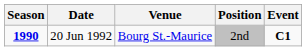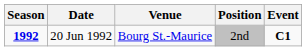 <table class="wikitable" style="text-align:center; font-size:95%;">
 <tr>
 <th>Season</th>
 <th>Date</th>
 <th>Venue</th>
 <th>Position</th>
 <th>Event</th>
 </tr>
 <tr>
-<td><strong><a href='#'>1990</a></strong></td>
+<td><strong><a href='#'>1992</a></strong></td>
 <td align=right>20 Jun 1992</td>
 <td align=left><a href='#'>Bourg St.-Maurice</a></td>
 <td bgcolor=silver>2nd</td>
 <td><strong>C1</strong></td>
 </tr>
 </table>
